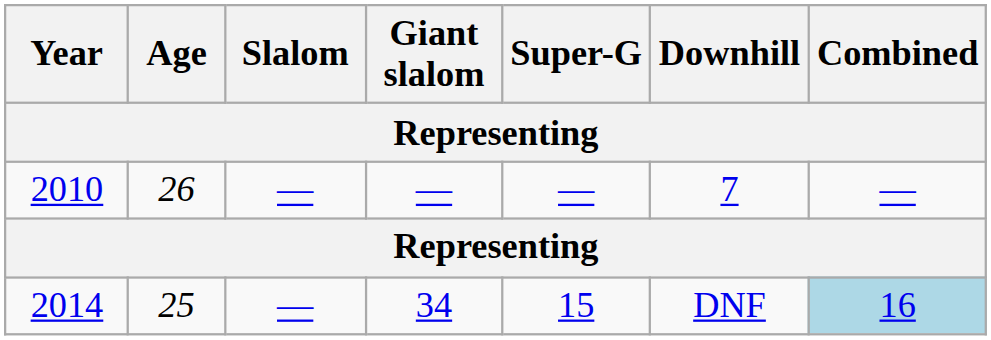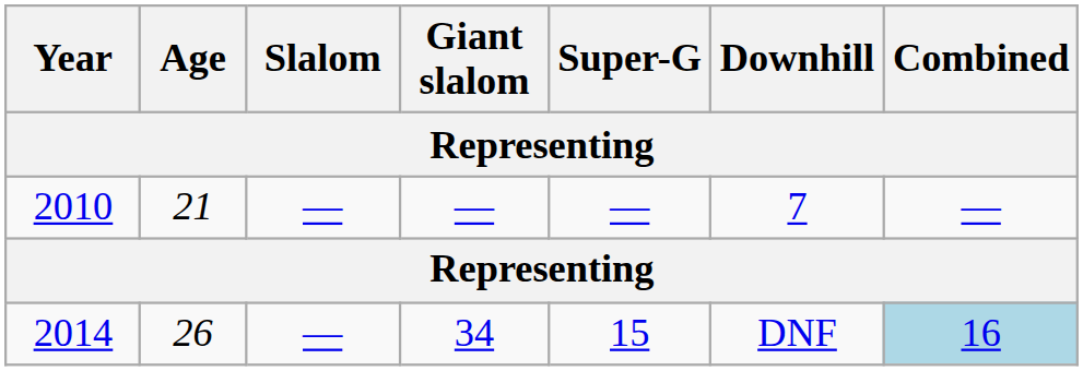 <table class=wikitable style="text-align:center">
 <tr>
 <th>  Year  </th>
 <th> Age </th>
 <th> Slalom </th>
 <th> Giant <br> slalom </th>
 <th>Super-G</th>
 <th>Downhill</th>
 <th>Combined</th>
 </tr>
 <tr>
 <th colspan=7>Representing </th>
 </tr>
 <tr>
 <td><a href='#'>2010</a></td>
-<td><em>26</em></td>
+<td><em>21</em></td>
 <td><a href='#'>—</a></td>
 <td><a href='#'>—</a></td>
 <td><a href='#'>—</a></td>
 <td><a href='#'>7</a></td>
 <td><a href='#'>—</a></td>
 </tr>
 <tr>
 <th colspan=7>Representing </th>
 </tr>
 <tr>
 <td><a href='#'>2014</a></td>
-<td><em>25</em></td>
+<td><em>26</em></td>
 <td><a href='#'>—</a></td>
 <td><a href='#'>34</a></td>
 <td><a href='#'>15</a></td>
 <td><a href='#'>DNF</a></td>
 <td style="background: lightblue;"><a href='#'>16</a></td>
 </tr>
 </table>
